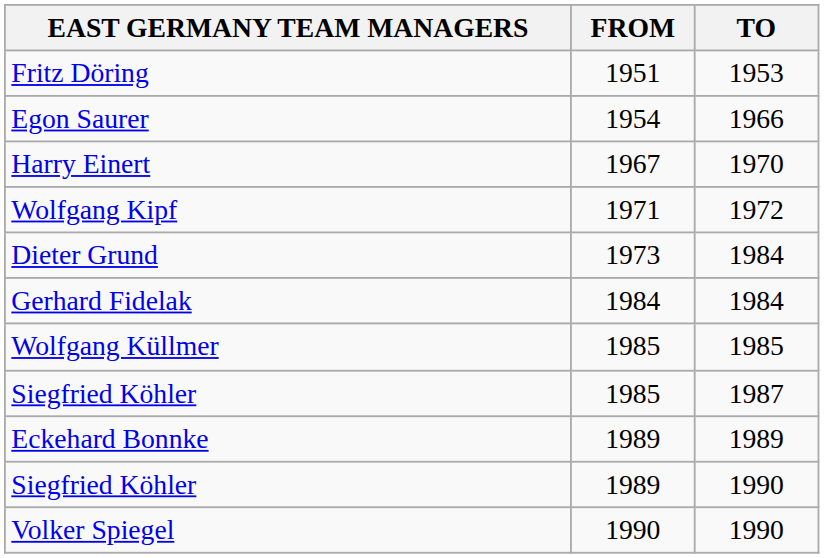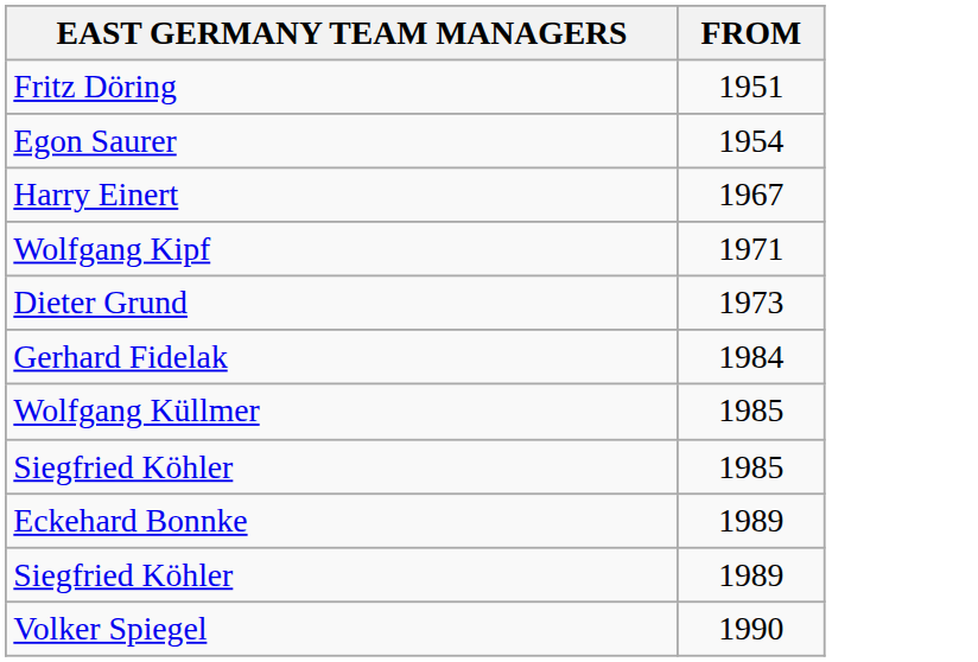 <table class=wikitable style="font-size:95%;">
 <tr>
 <th align="left" style="width: 20em">EAST GERMANY TEAM MANAGERS</th>
 <th align="left" style="width: 4em">FROM</th>
-<th align="left" style="width: 4em">TO</th>
 </tr>
 <tr>
 <td><a href='#'>Fritz Döring</a></td>
 <td align="center">1951</td>
-<td align="center">1953</td>
 </tr>
 <tr>
 <td><a href='#'>Egon Saurer</a></td>
 <td align="center">1954</td>
-<td align="center">1966</td>
 </tr>
 <tr>
 <td><a href='#'>Harry Einert</a></td>
 <td align="center">1967</td>
-<td align="center">1970</td>
 </tr>
 <tr>
 <td><a href='#'>Wolfgang Kipf</a></td>
 <td align="center">1971</td>
-<td align="center">1972</td>
 </tr>
 <tr>
 <td><a href='#'>Dieter Grund</a></td>
 <td align="center">1973</td>
-<td align="center">1984</td>
 </tr>
 <tr>
 <td><a href='#'>Gerhard Fidelak</a></td>
-<td align="center">1984</td>
 <td align="center">1984</td>
 </tr>
 <tr>
 <td><a href='#'>Wolfgang Küllmer</a></td>
 <td align="center">1985</td>
-<td align="center">1985</td>
 </tr>
 <tr>
 <td><a href='#'>Siegfried Köhler</a></td>
 <td align="center">1985</td>
-<td align="center">1987</td>
 </tr>
 <tr>
 <td><a href='#'>Eckehard Bonnke</a></td>
-<td align="center">1989</td>
 <td align="center">1989</td>
 </tr>
 <tr>
 <td><a href='#'>Siegfried Köhler</a></td>
 <td align="center">1989</td>
-<td align="center">1990</td>
 </tr>
 <tr>
 <td><a href='#'>Volker Spiegel</a></td>
 <td align="center">1990</td>
-<td align="center">1990</td>
 </tr>
 </table>
